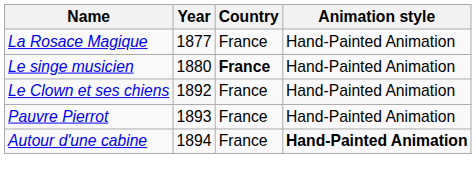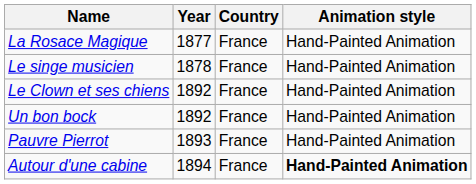 <table class="wikitable sortable">
 <tr>
 <th>Name</th>
 <th>Year</th>
 <th>Country</th>
 <th>Animation style</th>
 </tr>
 <tr>
 <td><em><a href='#'>La Rosace Magique</a></em></td>
 <td>1877</td>
 <td>France</td>
 <td>Hand-Painted Animation</td>
 </tr>
 <tr>
 <td><em><a href='#'>Le singe musicien</a></em></td>
-<td>1880</td>
-<td><strong>France</strong></td>
+<td>1878</td>
+<td>France</td>
 <td>Hand-Painted Animation</td>
 </tr>
 <tr>
 <td><em><a href='#'>Le Clown et ses chiens</a></em></td>
+<td>1892</td>
+<td>France</td>
+<td>Hand-Painted Animation</td>
+</tr>
+<tr>
+<td><em><a href='#'>Un bon bock</a></em></td>
 <td>1892</td>
 <td>France</td>
 <td>Hand-Painted Animation</td>
 </tr>
 <tr>
 <td><em><a href='#'>Pauvre Pierrot</a></em></td>
 <td>1893</td>
 <td>France</td>
 <td>Hand-Painted Animation</td>
 </tr>
 <tr>
 <td><em><a href='#'>Autour d'une cabine</a></em></td>
 <td>1894</td>
 <td>France</td>
 <td><strong>Hand-Painted Animation</strong></td>
 </tr>
 </table>
